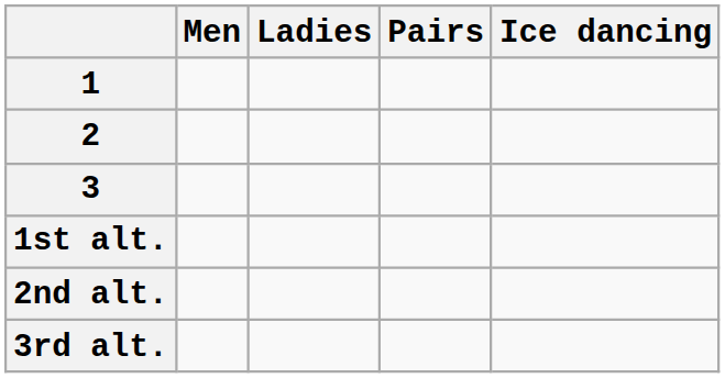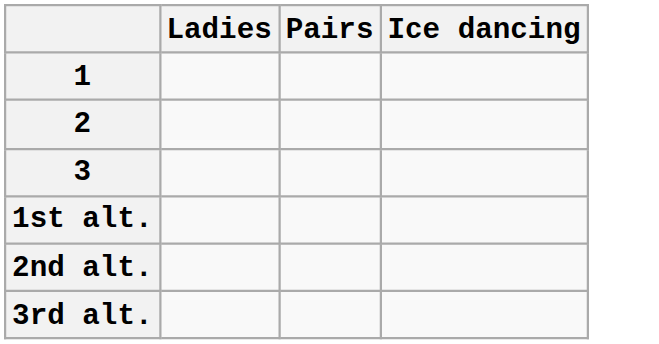 <table class="wikitable">
 <tr>
 <th></th>
-<th>Men</th>
 <th>Ladies</th>
 <th>Pairs</th>
 <th>Ice dancing</th>
 </tr>
 <tr>
 <th>1</th>
 <td></td>
 <td></td>
 <td></td>
-<td></td>
 </tr>
 <tr>
 <th>2</th>
-<td></td>
 <td></td>
 <td></td>
 <td></td>
 </tr>
 <tr>
 <th>3</th>
 <td></td>
 <td></td>
 <td></td>
-<td></td>
 </tr>
 <tr>
 <th>1st alt.</th>
-<td></td>
 <td></td>
 <td></td>
 <td></td>
 </tr>
 <tr>
 <th>2nd alt.</th>
 <td></td>
 <td></td>
 <td></td>
-<td></td>
 </tr>
 <tr>
 <th>3rd alt.</th>
 <td></td>
 <td></td>
 <td></td>
-<td></td>
 </tr>
 </table>
